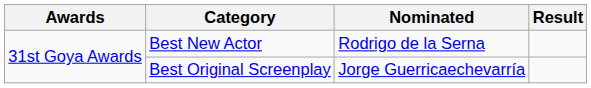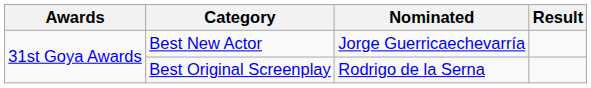 <table class=wikitable>
 <tr>
 <th>Awards</th>
 <th>Category</th>
 <th>Nominated</th>
 <th>Result</th>
 </tr>
 <tr>
 <td rowspan="2"><a href='#'>31st Goya Awards</a></td>
 <td><a href='#'>Best New Actor</a></td>
-<td><a href='#'>Rodrigo de la Serna</a></td>
+<td><a href='#'>Jorge Guerricaechevarría</a></td>
 <td></td>
 </tr>
 <tr>
 <td><a href='#'>Best Original Screenplay</a></td>
-<td><a href='#'>Jorge Guerricaechevarría</a></td>
+<td><a href='#'>Rodrigo de la Serna</a></td>
 <td></td>
 </tr>
 </table>
